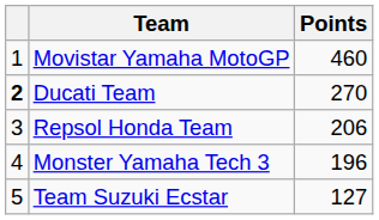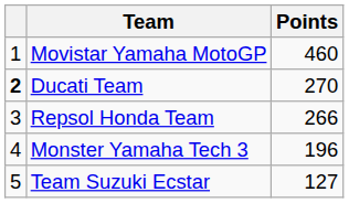 <table class="wikitable" style="font-size: 95%;">
 <tr>
 <th></th>
 <th>Team</th>
 <th>Points</th>
 </tr>
 <tr>
 <td align=center>1</td>
 <td> <a href='#'>Movistar Yamaha MotoGP</a></td>
 <td align=right>460</td>
 </tr>
 <tr>
 <td align=center><strong>2</strong></td>
 <td> <a href='#'>Ducati Team</a></td>
 <td align=right>270</td>
 </tr>
 <tr>
 <td align=center>3</td>
 <td> <a href='#'>Repsol Honda Team</a></td>
-<td align=right>206</td>
+<td align=right>266</td>
 </tr>
 <tr>
 <td align=center>4</td>
 <td> <a href='#'>Monster Yamaha Tech 3</a></td>
 <td align=right>196</td>
 </tr>
 <tr>
 <td align=center>5</td>
 <td> <a href='#'>Team Suzuki Ecstar</a></td>
 <td align=right>127</td>
 </tr>
 </table>
